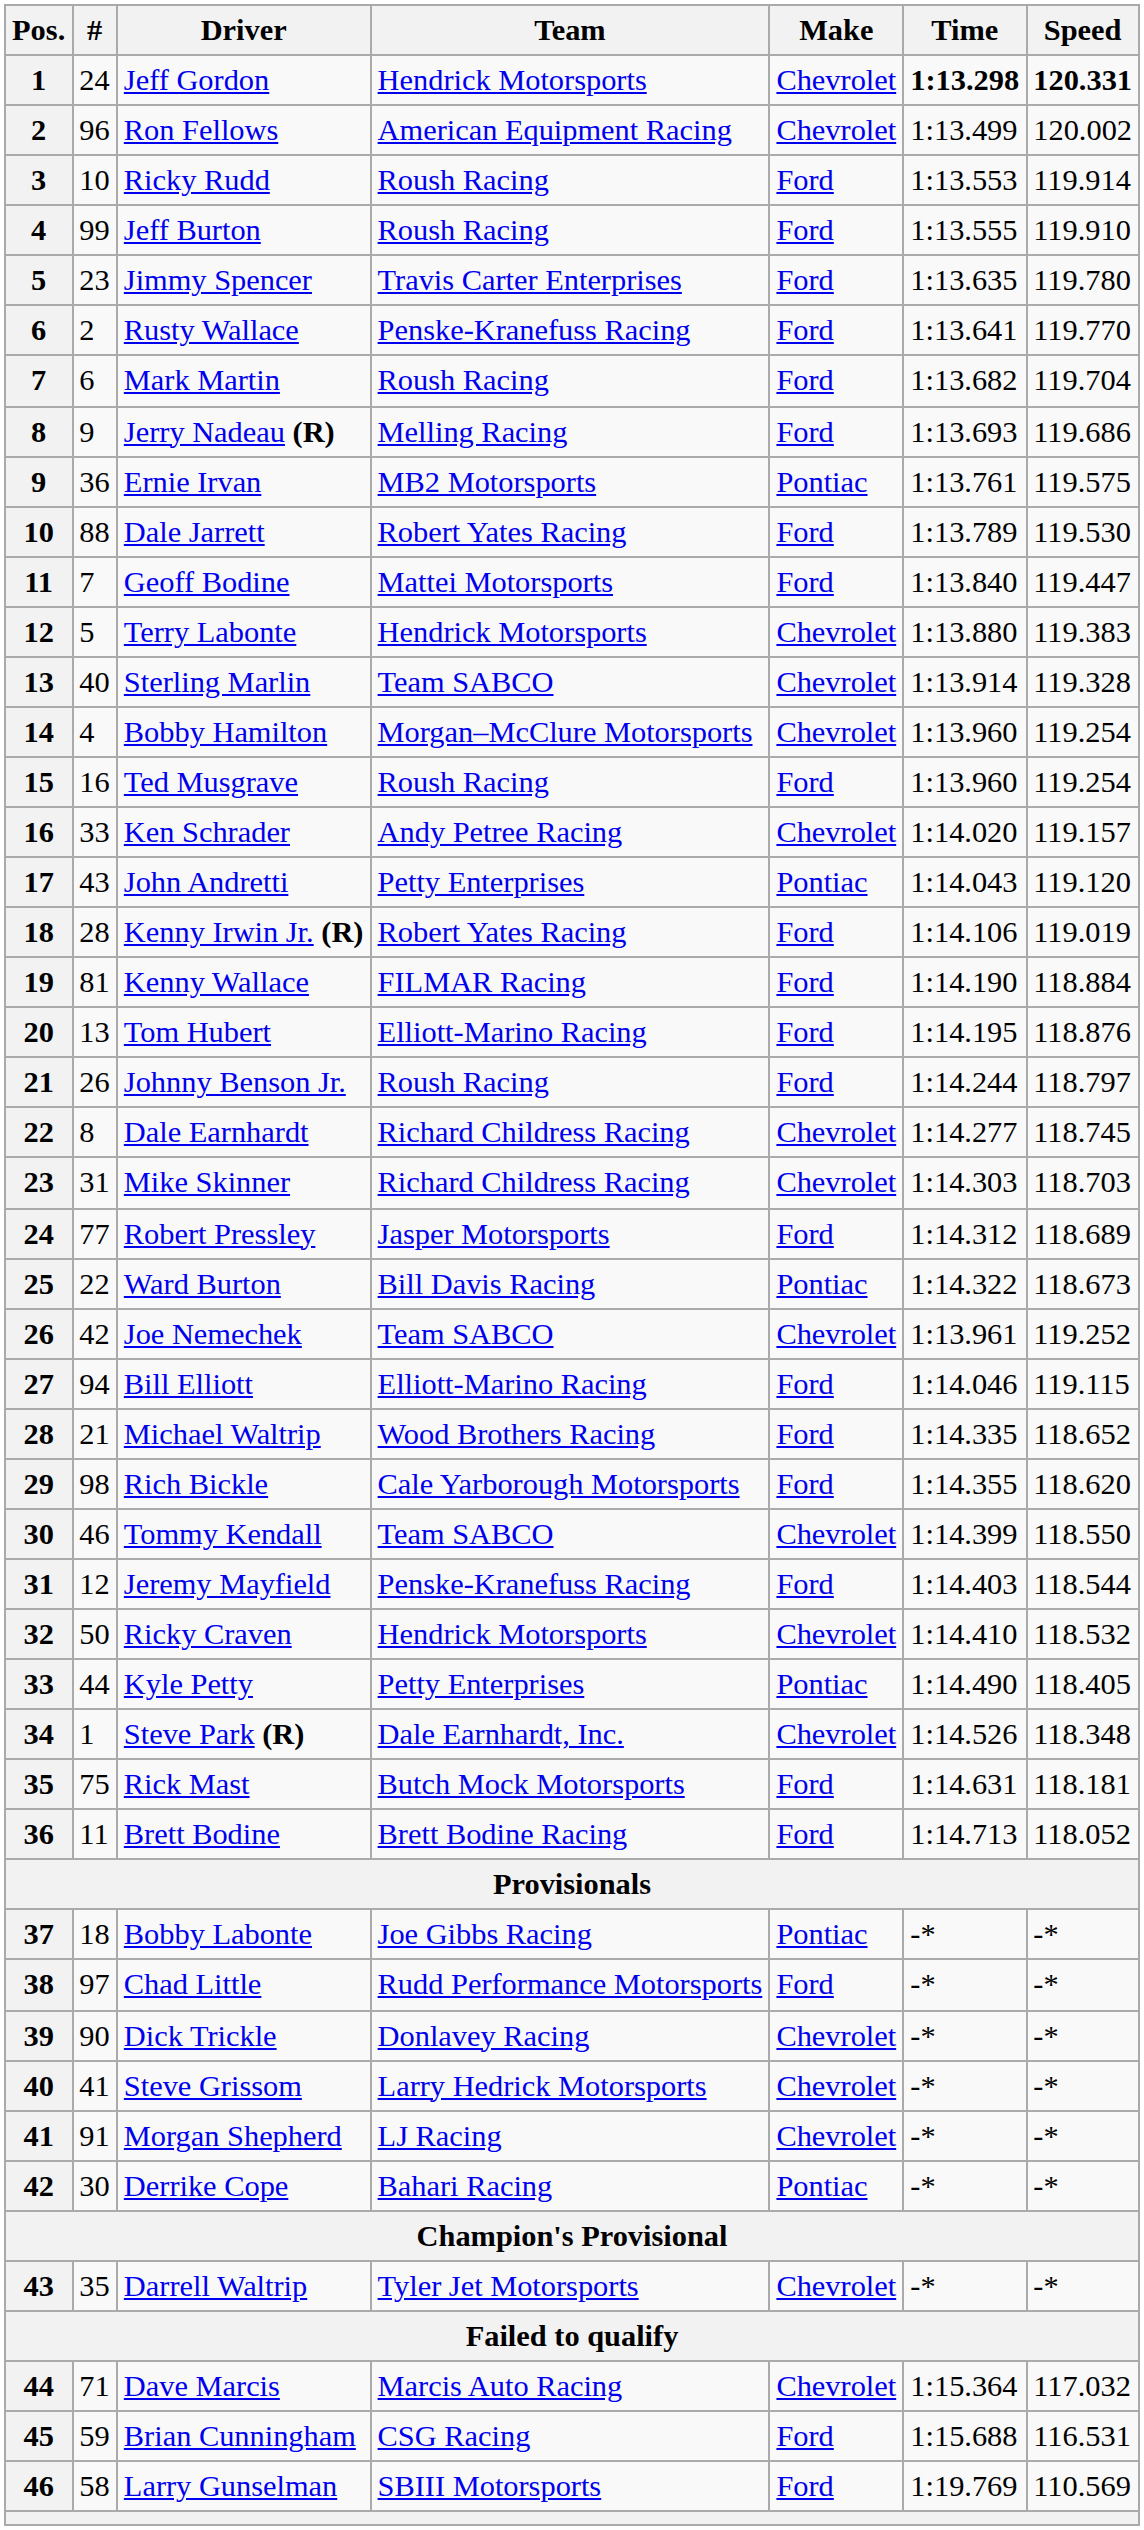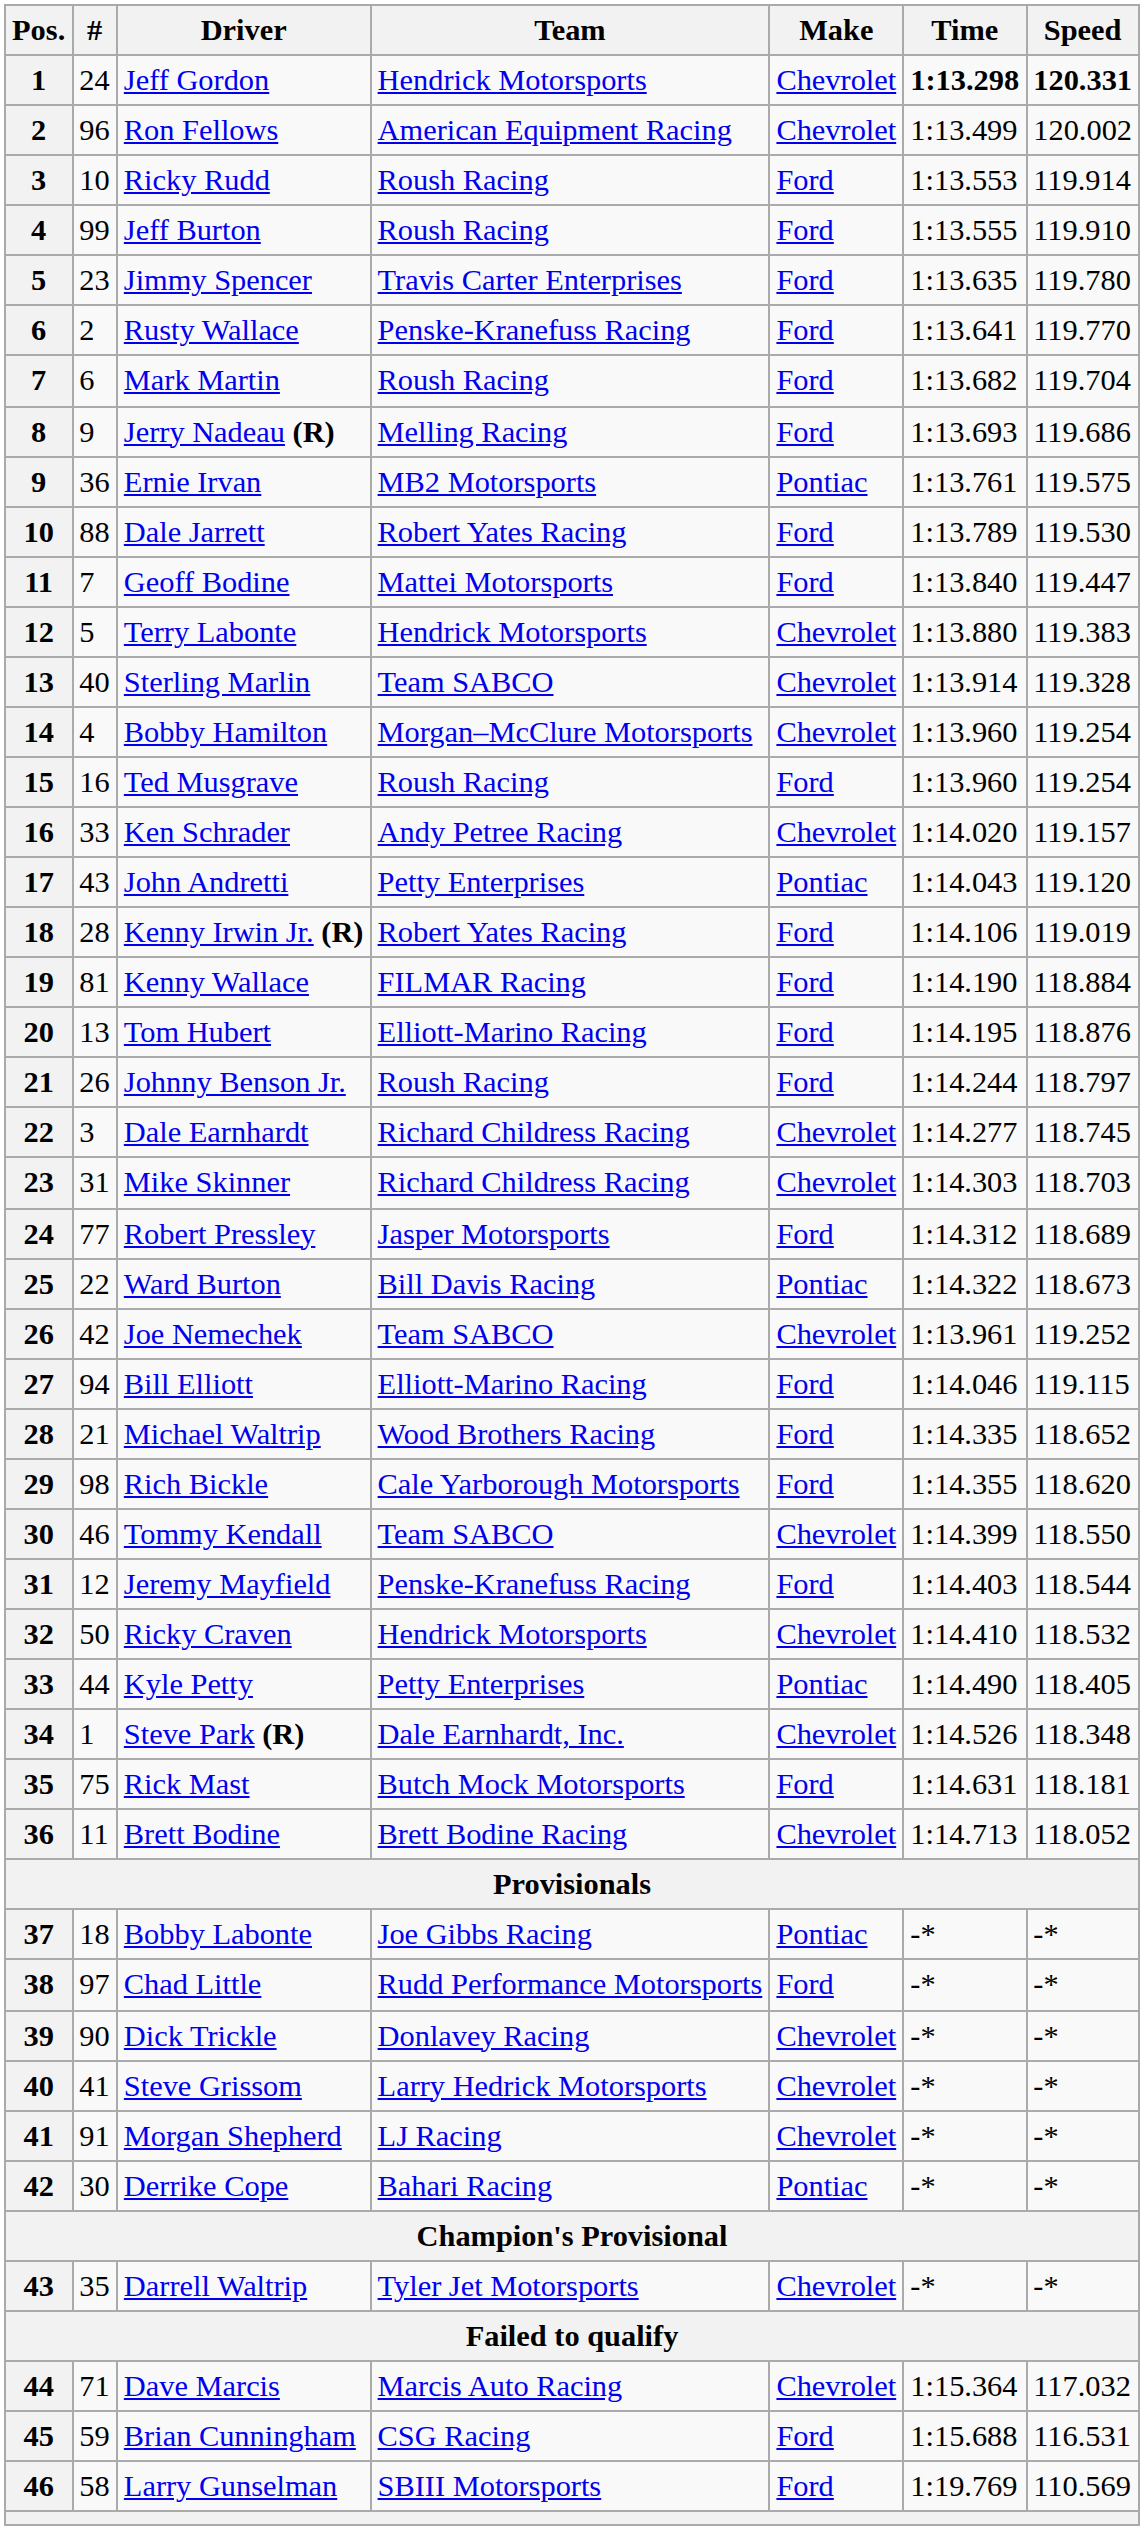 <table class="wikitable" style="font-size:95%">
 <tr>
 <th>Pos.</th>
 <th>#</th>
 <th>Driver</th>
 <th>Team</th>
 <th>Make</th>
 <th>Time</th>
 <th>Speed</th>
 </tr>
 <tr>
 <th>1</th>
 <td>24</td>
 <td><a href='#'>Jeff Gordon</a></td>
 <td><a href='#'>Hendrick Motorsports</a></td>
 <td><a href='#'>Chevrolet</a></td>
 <td><strong>1:13.298</strong></td>
 <td><strong>120.331</strong></td>
 </tr>
 <tr>
 <th>2</th>
 <td>96</td>
 <td><a href='#'>Ron Fellows</a></td>
 <td><a href='#'>American Equipment Racing</a></td>
 <td><a href='#'>Chevrolet</a></td>
 <td>1:13.499</td>
 <td>120.002</td>
 </tr>
 <tr>
 <th>3</th>
 <td>10</td>
 <td><a href='#'>Ricky Rudd</a></td>
 <td><a href='#'>Roush Racing</a></td>
 <td><a href='#'>Ford</a></td>
 <td>1:13.553</td>
 <td>119.914</td>
 </tr>
 <tr>
 <th>4</th>
 <td>99</td>
 <td><a href='#'>Jeff Burton</a></td>
 <td><a href='#'>Roush Racing</a></td>
 <td><a href='#'>Ford</a></td>
 <td>1:13.555</td>
 <td>119.910</td>
 </tr>
 <tr>
 <th>5</th>
 <td>23</td>
 <td><a href='#'>Jimmy Spencer</a></td>
 <td><a href='#'>Travis Carter Enterprises</a></td>
 <td><a href='#'>Ford</a></td>
 <td>1:13.635</td>
 <td>119.780</td>
 </tr>
 <tr>
 <th>6</th>
 <td>2</td>
 <td><a href='#'>Rusty Wallace</a></td>
 <td><a href='#'>Penske-Kranefuss Racing</a></td>
 <td><a href='#'>Ford</a></td>
 <td>1:13.641</td>
 <td>119.770</td>
 </tr>
 <tr>
 <th>7</th>
 <td>6</td>
 <td><a href='#'>Mark Martin</a></td>
 <td><a href='#'>Roush Racing</a></td>
 <td><a href='#'>Ford</a></td>
 <td>1:13.682</td>
 <td>119.704</td>
 </tr>
 <tr>
 <th>8</th>
 <td>9</td>
 <td><a href='#'>Jerry Nadeau</a> <strong>(R)</strong></td>
 <td><a href='#'>Melling Racing</a></td>
 <td><a href='#'>Ford</a></td>
 <td>1:13.693</td>
 <td>119.686</td>
 </tr>
 <tr>
 <th>9</th>
 <td>36</td>
 <td><a href='#'>Ernie Irvan</a></td>
 <td><a href='#'>MB2 Motorsports</a></td>
 <td><a href='#'>Pontiac</a></td>
 <td>1:13.761</td>
 <td>119.575</td>
 </tr>
 <tr>
 <th>10</th>
 <td>88</td>
 <td><a href='#'>Dale Jarrett</a></td>
 <td><a href='#'>Robert Yates Racing</a></td>
 <td><a href='#'>Ford</a></td>
 <td>1:13.789</td>
 <td>119.530</td>
 </tr>
 <tr>
 <th>11</th>
 <td>7</td>
 <td><a href='#'>Geoff Bodine</a></td>
 <td><a href='#'>Mattei Motorsports</a></td>
 <td><a href='#'>Ford</a></td>
 <td>1:13.840</td>
 <td>119.447</td>
 </tr>
 <tr>
 <th>12</th>
 <td>5</td>
 <td><a href='#'>Terry Labonte</a></td>
 <td><a href='#'>Hendrick Motorsports</a></td>
 <td><a href='#'>Chevrolet</a></td>
 <td>1:13.880</td>
 <td>119.383</td>
 </tr>
 <tr>
 <th>13</th>
 <td>40</td>
 <td><a href='#'>Sterling Marlin</a></td>
 <td><a href='#'>Team SABCO</a></td>
 <td><a href='#'>Chevrolet</a></td>
 <td>1:13.914</td>
 <td>119.328</td>
 </tr>
 <tr>
 <th>14</th>
 <td>4</td>
 <td><a href='#'>Bobby Hamilton</a></td>
 <td><a href='#'>Morgan–McClure Motorsports</a></td>
 <td><a href='#'>Chevrolet</a></td>
 <td>1:13.960</td>
 <td>119.254</td>
 </tr>
 <tr>
 <th>15</th>
 <td>16</td>
 <td><a href='#'>Ted Musgrave</a></td>
 <td><a href='#'>Roush Racing</a></td>
 <td><a href='#'>Ford</a></td>
 <td>1:13.960</td>
 <td>119.254</td>
 </tr>
 <tr>
 <th>16</th>
 <td>33</td>
 <td><a href='#'>Ken Schrader</a></td>
 <td><a href='#'>Andy Petree Racing</a></td>
 <td><a href='#'>Chevrolet</a></td>
 <td>1:14.020</td>
 <td>119.157</td>
 </tr>
 <tr>
 <th>17</th>
 <td>43</td>
 <td><a href='#'>John Andretti</a></td>
 <td><a href='#'>Petty Enterprises</a></td>
 <td><a href='#'>Pontiac</a></td>
 <td>1:14.043</td>
 <td>119.120</td>
 </tr>
 <tr>
 <th>18</th>
 <td>28</td>
 <td><a href='#'>Kenny Irwin Jr.</a> <strong>(R)</strong></td>
 <td><a href='#'>Robert Yates Racing</a></td>
 <td><a href='#'>Ford</a></td>
 <td>1:14.106</td>
 <td>119.019</td>
 </tr>
 <tr>
 <th>19</th>
 <td>81</td>
 <td><a href='#'>Kenny Wallace</a></td>
 <td><a href='#'>FILMAR Racing</a></td>
 <td><a href='#'>Ford</a></td>
 <td>1:14.190</td>
 <td>118.884</td>
 </tr>
 <tr>
 <th>20</th>
 <td>13</td>
 <td><a href='#'>Tom Hubert</a></td>
 <td><a href='#'>Elliott-Marino Racing</a></td>
 <td><a href='#'>Ford</a></td>
 <td>1:14.195</td>
 <td>118.876</td>
 </tr>
 <tr>
 <th>21</th>
 <td>26</td>
 <td><a href='#'>Johnny Benson Jr.</a></td>
 <td><a href='#'>Roush Racing</a></td>
 <td><a href='#'>Ford</a></td>
 <td>1:14.244</td>
 <td>118.797</td>
 </tr>
 <tr>
 <th>22</th>
-<td>8</td>
+<td>3</td>
 <td><a href='#'>Dale Earnhardt</a></td>
 <td><a href='#'>Richard Childress Racing</a></td>
 <td><a href='#'>Chevrolet</a></td>
 <td>1:14.277</td>
 <td>118.745</td>
 </tr>
 <tr>
 <th>23</th>
 <td>31</td>
 <td><a href='#'>Mike Skinner</a></td>
 <td><a href='#'>Richard Childress Racing</a></td>
 <td><a href='#'>Chevrolet</a></td>
 <td>1:14.303</td>
 <td>118.703</td>
 </tr>
 <tr>
 <th>24</th>
 <td>77</td>
 <td><a href='#'>Robert Pressley</a></td>
 <td><a href='#'>Jasper Motorsports</a></td>
 <td><a href='#'>Ford</a></td>
 <td>1:14.312</td>
 <td>118.689</td>
 </tr>
 <tr>
 <th>25</th>
 <td>22</td>
 <td><a href='#'>Ward Burton</a></td>
 <td><a href='#'>Bill Davis Racing</a></td>
 <td><a href='#'>Pontiac</a></td>
 <td>1:14.322</td>
 <td>118.673</td>
 </tr>
 <tr>
 <th>26</th>
 <td>42</td>
 <td><a href='#'>Joe Nemechek</a></td>
 <td><a href='#'>Team SABCO</a></td>
 <td><a href='#'>Chevrolet</a></td>
 <td>1:13.961</td>
 <td>119.252</td>
 </tr>
 <tr>
 <th>27</th>
 <td>94</td>
 <td><a href='#'>Bill Elliott</a></td>
 <td><a href='#'>Elliott-Marino Racing</a></td>
 <td><a href='#'>Ford</a></td>
 <td>1:14.046</td>
 <td>119.115</td>
 </tr>
 <tr>
 <th>28</th>
 <td>21</td>
 <td><a href='#'>Michael Waltrip</a></td>
 <td><a href='#'>Wood Brothers Racing</a></td>
 <td><a href='#'>Ford</a></td>
 <td>1:14.335</td>
 <td>118.652</td>
 </tr>
 <tr>
 <th>29</th>
 <td>98</td>
 <td><a href='#'>Rich Bickle</a></td>
 <td><a href='#'>Cale Yarborough Motorsports</a></td>
 <td><a href='#'>Ford</a></td>
 <td>1:14.355</td>
 <td>118.620</td>
 </tr>
 <tr>
 <th>30</th>
 <td>46</td>
 <td><a href='#'>Tommy Kendall</a></td>
 <td><a href='#'>Team SABCO</a></td>
 <td><a href='#'>Chevrolet</a></td>
 <td>1:14.399</td>
 <td>118.550</td>
 </tr>
 <tr>
 <th>31</th>
 <td>12</td>
 <td><a href='#'>Jeremy Mayfield</a></td>
 <td><a href='#'>Penske-Kranefuss Racing</a></td>
 <td><a href='#'>Ford</a></td>
 <td>1:14.403</td>
 <td>118.544</td>
 </tr>
 <tr>
 <th>32</th>
 <td>50</td>
 <td><a href='#'>Ricky Craven</a></td>
 <td><a href='#'>Hendrick Motorsports</a></td>
 <td><a href='#'>Chevrolet</a></td>
 <td>1:14.410</td>
 <td>118.532</td>
 </tr>
 <tr>
 <th>33</th>
 <td>44</td>
 <td><a href='#'>Kyle Petty</a></td>
 <td><a href='#'>Petty Enterprises</a></td>
 <td><a href='#'>Pontiac</a></td>
 <td>1:14.490</td>
 <td>118.405</td>
 </tr>
 <tr>
 <th>34</th>
 <td>1</td>
 <td><a href='#'>Steve Park</a> <strong>(R)</strong></td>
 <td><a href='#'>Dale Earnhardt, Inc.</a></td>
 <td><a href='#'>Chevrolet</a></td>
 <td>1:14.526</td>
 <td>118.348</td>
 </tr>
 <tr>
 <th>35</th>
 <td>75</td>
 <td><a href='#'>Rick Mast</a></td>
 <td><a href='#'>Butch Mock Motorsports</a></td>
 <td><a href='#'>Ford</a></td>
 <td>1:14.631</td>
 <td>118.181</td>
 </tr>
 <tr>
 <th>36</th>
 <td>11</td>
 <td><a href='#'>Brett Bodine</a></td>
 <td><a href='#'>Brett Bodine Racing</a></td>
-<td><a href='#'>Ford</a></td>
+<td><a href='#'>Chevrolet</a></td>
 <td>1:14.713</td>
 <td>118.052</td>
 </tr>
 <tr>
 <th colspan="7">Provisionals</th>
 </tr>
 <tr>
 <th>37</th>
 <td>18</td>
 <td><a href='#'>Bobby Labonte</a></td>
 <td><a href='#'>Joe Gibbs Racing</a></td>
 <td><a href='#'>Pontiac</a></td>
 <td>-*</td>
 <td>-*</td>
 </tr>
 <tr>
 <th>38</th>
 <td>97</td>
 <td><a href='#'>Chad Little</a></td>
 <td><a href='#'>Rudd Performance Motorsports</a></td>
 <td><a href='#'>Ford</a></td>
 <td>-*</td>
 <td>-*</td>
 </tr>
 <tr>
 <th>39</th>
 <td>90</td>
 <td><a href='#'>Dick Trickle</a></td>
 <td><a href='#'>Donlavey Racing</a></td>
 <td><a href='#'>Chevrolet</a></td>
 <td>-*</td>
 <td>-*</td>
 </tr>
 <tr>
 <th>40</th>
 <td>41</td>
 <td><a href='#'>Steve Grissom</a></td>
 <td><a href='#'>Larry Hedrick Motorsports</a></td>
 <td><a href='#'>Chevrolet</a></td>
 <td>-*</td>
 <td>-*</td>
 </tr>
 <tr>
 <th>41</th>
 <td>91</td>
 <td><a href='#'>Morgan Shepherd</a></td>
 <td><a href='#'>LJ Racing</a></td>
 <td><a href='#'>Chevrolet</a></td>
 <td>-*</td>
 <td>-*</td>
 </tr>
 <tr>
 <th>42</th>
 <td>30</td>
 <td><a href='#'>Derrike Cope</a></td>
 <td><a href='#'>Bahari Racing</a></td>
 <td><a href='#'>Pontiac</a></td>
 <td>-*</td>
 <td>-*</td>
 </tr>
 <tr>
 <th colspan="7">Champion's Provisional</th>
 </tr>
 <tr>
 <th>43</th>
 <td>35</td>
 <td><a href='#'>Darrell Waltrip</a></td>
 <td><a href='#'>Tyler Jet Motorsports</a></td>
 <td><a href='#'>Chevrolet</a></td>
 <td>-*</td>
 <td>-*</td>
 </tr>
 <tr>
 <th colspan="7">Failed to qualify</th>
 </tr>
 <tr>
 <th>44</th>
 <td>71</td>
 <td><a href='#'>Dave Marcis</a></td>
 <td><a href='#'>Marcis Auto Racing</a></td>
 <td><a href='#'>Chevrolet</a></td>
 <td>1:15.364</td>
 <td>117.032</td>
 </tr>
 <tr>
 <th>45</th>
 <td>59</td>
 <td><a href='#'>Brian Cunningham</a></td>
 <td><a href='#'>CSG Racing</a></td>
 <td><a href='#'>Ford</a></td>
 <td>1:15.688</td>
 <td>116.531</td>
 </tr>
 <tr>
 <th>46</th>
 <td>58</td>
 <td><a href='#'>Larry Gunselman</a></td>
 <td><a href='#'>SBIII Motorsports</a></td>
 <td><a href='#'>Ford</a></td>
 <td>1:19.769</td>
 <td>110.569</td>
 </tr>
 <tr>
 <th colspan="7"></th>
 </tr>
 </table>
